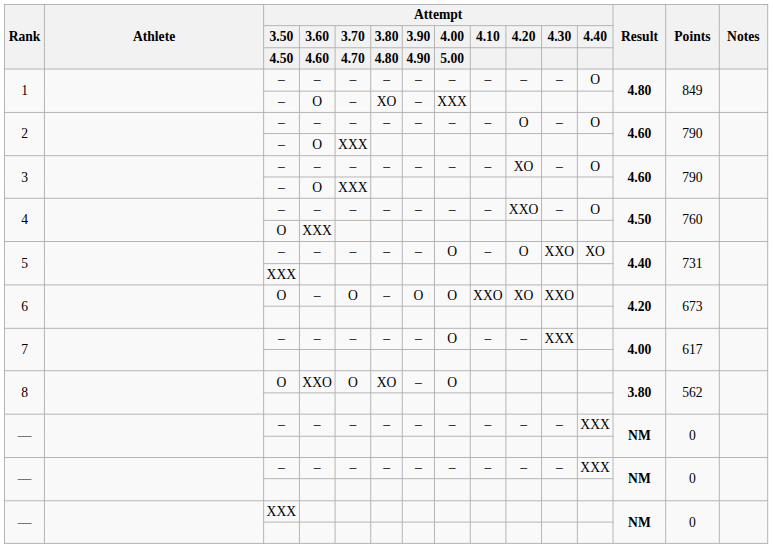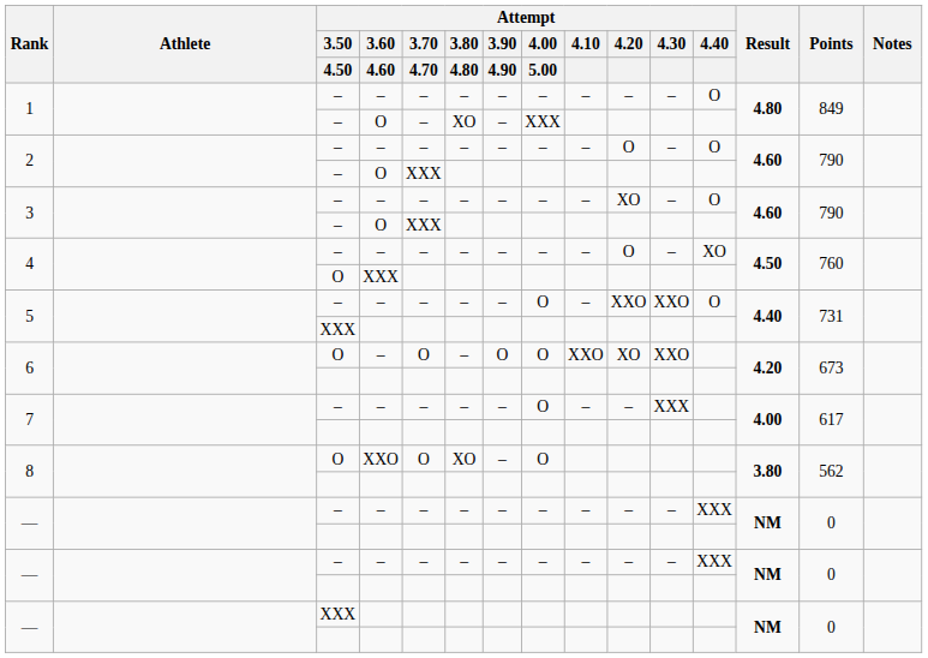 <table class="wikitable" style="text-align:center">
 <tr>
 <th rowspan=3 width=40>Rank</th>
 <th rowspan=3 width=250>Athlete</th>
 <th colspan=10>Attempt</th>
 <th rowspan=3 width=55>Result</th>
 <th rowspan=3 width=55>Points</th>
 <th rowspan=3 width=50>Notes</th>
 </tr>
 <tr>
 <th width=30>3.50</th>
 <th width=30>3.60</th>
 <th width=30>3.70</th>
 <th width=30>3.80</th>
 <th width=30>3.90</th>
 <th width=30>4.00</th>
 <th width=30>4.10</th>
 <th width=30>4.20</th>
 <th width=30>4.30</th>
 <th width=30>4.40</th>
 </tr>
 <tr>
 <th>4.50</th>
 <th>4.60</th>
 <th>4.70</th>
 <th>4.80</th>
 <th>4.90</th>
 <th>5.00</th>
 <th></th>
 <th></th>
 <th></th>
 <th></th>
 </tr>
 <tr>
 <td rowspan=2>1</td>
 <td rowspan=2 align=left></td>
 <td>–</td>
 <td>–</td>
 <td>–</td>
 <td>–</td>
 <td>–</td>
 <td>–</td>
 <td>–</td>
 <td>–</td>
 <td>–</td>
 <td>O</td>
 <td rowspan=2><strong>4.80</strong></td>
 <td rowspan=2>849</td>
 <td rowspan=2></td>
 </tr>
 <tr>
 <td>–</td>
 <td>O</td>
 <td>–</td>
 <td>XO</td>
 <td>–</td>
 <td>XXX</td>
 <td></td>
 <td></td>
 <td></td>
 <td></td>
 </tr>
 <tr>
 <td rowspan=2>2</td>
 <td rowspan=2 align=left></td>
 <td>–</td>
 <td>–</td>
 <td>–</td>
 <td>–</td>
 <td>–</td>
 <td>–</td>
 <td>–</td>
 <td>O</td>
 <td>–</td>
 <td>O</td>
 <td rowspan=2><strong>4.60</strong></td>
 <td rowspan=2>790</td>
 <td rowspan=2></td>
 </tr>
 <tr>
 <td>–</td>
 <td>O</td>
 <td>XXX</td>
 <td></td>
 <td></td>
 <td></td>
 <td></td>
 <td></td>
 <td></td>
 <td></td>
 </tr>
 <tr>
 <td rowspan=2>3</td>
 <td rowspan=2 align=left></td>
 <td>–</td>
 <td>–</td>
 <td>–</td>
 <td>–</td>
 <td>–</td>
 <td>–</td>
 <td>–</td>
 <td>XO</td>
 <td>–</td>
 <td>O</td>
 <td rowspan=2><strong>4.60</strong></td>
 <td rowspan=2>790</td>
 <td rowspan=2></td>
 </tr>
 <tr>
 <td>–</td>
 <td>O</td>
 <td>XXX</td>
 <td></td>
 <td></td>
 <td></td>
 <td></td>
 <td></td>
 <td></td>
 <td></td>
 </tr>
 <tr>
 <td rowspan=2>4</td>
 <td rowspan=2 align=left></td>
 <td>–</td>
 <td>–</td>
 <td>–</td>
 <td>–</td>
 <td>–</td>
 <td>–</td>
 <td>–</td>
-<td>XXO</td>
+<td>O</td>
 <td>–</td>
-<td>O</td>
+<td>XO</td>
 <td rowspan=2><strong>4.50</strong></td>
 <td rowspan=2>760</td>
 <td rowspan=2></td>
 </tr>
 <tr>
 <td>O</td>
 <td>XXX</td>
 <td></td>
 <td></td>
 <td></td>
 <td></td>
 <td></td>
 <td></td>
 <td></td>
 <td></td>
 </tr>
 <tr>
 <td rowspan=2>5</td>
 <td rowspan=2 align=left></td>
 <td>–</td>
 <td>–</td>
 <td>–</td>
 <td>–</td>
 <td>–</td>
 <td>O</td>
 <td>–</td>
+<td>XXO</td>
+<td>XXO</td>
 <td>O</td>
-<td>XXO</td>
-<td>XO</td>
 <td rowspan=2><strong>4.40</strong></td>
 <td rowspan=2>731</td>
 <td rowspan=2></td>
 </tr>
 <tr>
 <td>XXX</td>
 <td></td>
 <td></td>
 <td></td>
 <td></td>
 <td></td>
 <td></td>
 <td></td>
 <td></td>
 <td></td>
 </tr>
 <tr>
 <td rowspan=2>6</td>
 <td rowspan=2 align=left></td>
 <td>O</td>
 <td>–</td>
 <td>O</td>
 <td>–</td>
 <td>O</td>
 <td>O</td>
 <td>XXO</td>
 <td>XO</td>
 <td>XXO</td>
 <td></td>
 <td rowspan=2><strong>4.20</strong></td>
 <td rowspan=2>673</td>
 <td rowspan=2></td>
 </tr>
 <tr>
 <td> </td>
 <td></td>
 <td></td>
 <td></td>
 <td></td>
 <td></td>
 <td></td>
 <td></td>
 <td></td>
 <td></td>
 </tr>
 <tr>
 <td rowspan=2>7</td>
 <td rowspan=2 align=left></td>
 <td>–</td>
 <td>–</td>
 <td>–</td>
 <td>–</td>
 <td>–</td>
 <td>O</td>
 <td>–</td>
 <td>–</td>
 <td>XXX</td>
 <td></td>
 <td rowspan=2><strong>4.00</strong></td>
 <td rowspan=2>617</td>
 <td rowspan=2></td>
 </tr>
 <tr>
 <td> </td>
 <td></td>
 <td></td>
 <td></td>
 <td></td>
 <td></td>
 <td></td>
 <td></td>
 <td></td>
 <td></td>
 </tr>
 <tr>
 <td rowspan=2>8</td>
 <td rowspan=2 align=left></td>
 <td>O</td>
 <td>XXO</td>
 <td>O</td>
 <td>XO</td>
 <td>–</td>
 <td>O</td>
 <td></td>
 <td></td>
 <td></td>
 <td></td>
 <td rowspan=2><strong>3.80</strong></td>
 <td rowspan=2>562</td>
 <td rowspan=2></td>
 </tr>
 <tr>
 <td> </td>
 <td></td>
 <td></td>
 <td></td>
 <td></td>
 <td></td>
 <td></td>
 <td></td>
 <td></td>
 <td></td>
 </tr>
 <tr>
 <td rowspan=2>—</td>
 <td rowspan=2 align=left></td>
 <td>–</td>
 <td>–</td>
 <td>–</td>
 <td>–</td>
 <td>–</td>
 <td>–</td>
 <td>–</td>
 <td>–</td>
 <td>–</td>
 <td>XXX</td>
 <td rowspan=2><strong>NM</strong></td>
 <td rowspan=2>0</td>
 <td rowspan=2></td>
 </tr>
 <tr>
 <td> </td>
 <td></td>
 <td></td>
 <td></td>
 <td></td>
 <td></td>
 <td></td>
 <td></td>
 <td></td>
 <td></td>
 </tr>
 <tr>
 <td rowspan=2>—</td>
 <td rowspan=2 align=left></td>
 <td>–</td>
 <td>–</td>
 <td>–</td>
 <td>–</td>
 <td>–</td>
 <td>–</td>
 <td>–</td>
 <td>–</td>
 <td>–</td>
 <td>XXX</td>
 <td rowspan=2><strong>NM</strong></td>
 <td rowspan=2>0</td>
 <td rowspan=2></td>
 </tr>
 <tr>
 <td> </td>
 <td></td>
 <td></td>
 <td></td>
 <td></td>
 <td></td>
 <td></td>
 <td></td>
 <td></td>
 <td></td>
 </tr>
 <tr>
 <td rowspan=2>—</td>
 <td rowspan=2 align=left></td>
 <td>XXX</td>
 <td></td>
 <td></td>
 <td></td>
 <td></td>
 <td></td>
 <td></td>
 <td></td>
 <td></td>
 <td></td>
 <td rowspan=2><strong>NM</strong></td>
 <td rowspan=2>0</td>
 <td rowspan=2></td>
 </tr>
 <tr>
 <td> </td>
 <td></td>
 <td></td>
 <td></td>
 <td></td>
 <td></td>
 <td></td>
 <td></td>
 <td></td>
 <td></td>
 </tr>
 </table>
